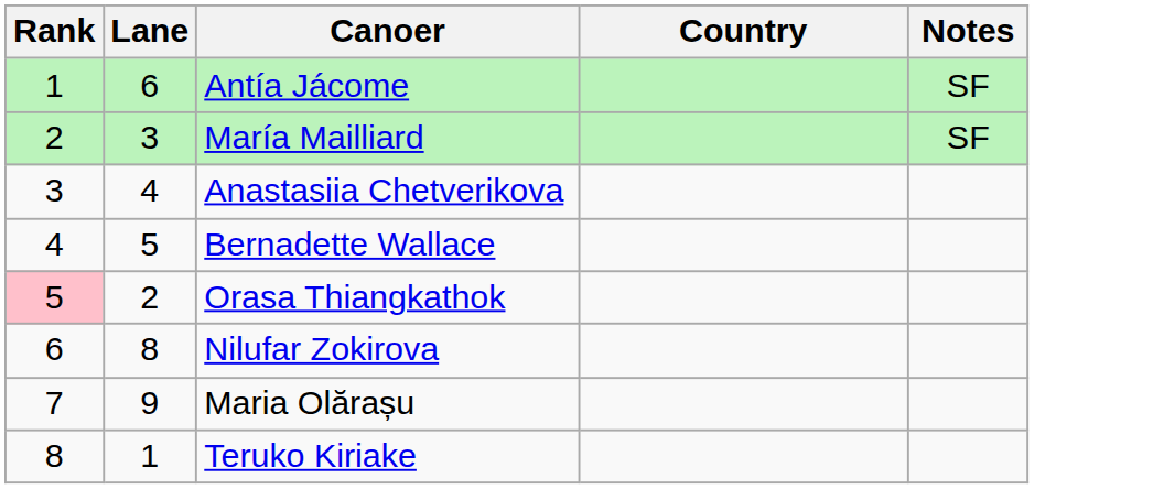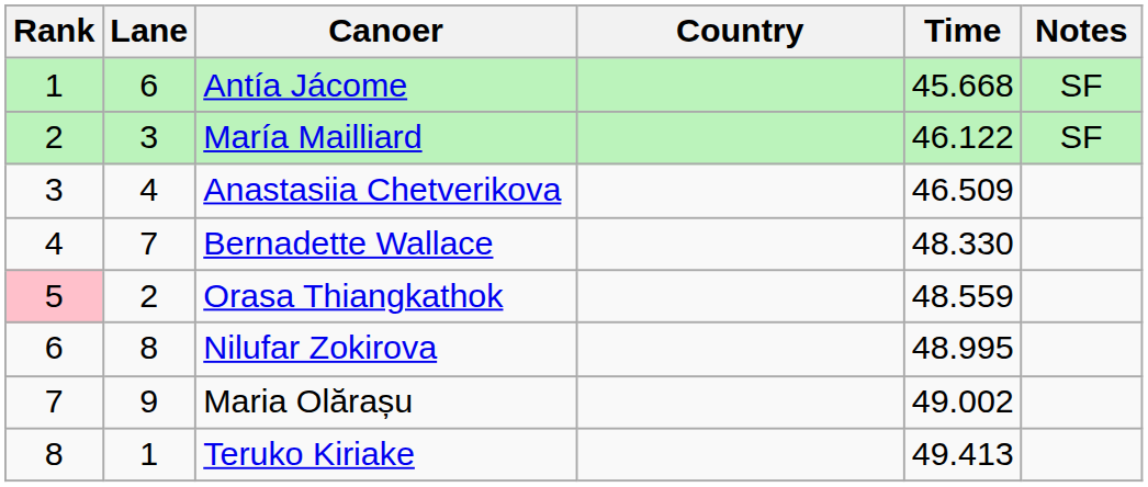 <table class="wikitable" style="text-align:center;">
 <tr>
 <th width=30>Rank</th>
 <th width=30>Lane</th>
 <th width=175>Canoer</th>
 <th width=150>Country</th>
+<th width=30>Time</th>
 <th width=50>Notes</th>
 </tr>
 <tr bgcolor=bbf3bb>
 <td>1</td>
 <td>6</td>
 <td align=left><a href='#'>Antía Jácome</a></td>
 <td align=left></td>
+<td>45.668</td>
 <td>SF</td>
 </tr>
 <tr bgcolor=bbf3bb>
 <td>2</td>
 <td>3</td>
 <td align=left><a href='#'>María Mailliard</a></td>
 <td align=left></td>
+<td>46.122</td>
 <td>SF</td>
 </tr>
 <tr>
 <td>3</td>
 <td>4</td>
 <td align=left><a href='#'>Anastasiia Chetverikova</a></td>
 <td align=left></td>
+<td>46.509</td>
 <td></td>
 </tr>
 <tr>
 <td>4</td>
-<td>5</td>
+<td>7</td>
 <td align=left><a href='#'>Bernadette Wallace</a></td>
 <td align=left></td>
+<td>48.330</td>
 <td></td>
 </tr>
 <tr>
 <td style="background: pink;">5</td>
 <td>2</td>
 <td align=left><a href='#'>Orasa Thiangkathok</a></td>
 <td align=left></td>
+<td>48.559</td>
 <td></td>
 </tr>
 <tr>
 <td>6</td>
 <td>8</td>
 <td align=left><a href='#'>Nilufar Zokirova</a></td>
 <td align=left></td>
+<td>48.995</td>
 <td></td>
 </tr>
 <tr>
 <td>7</td>
 <td>9</td>
 <td align=left>Maria Olărașu</td>
 <td align=left></td>
+<td>49.002</td>
 <td></td>
 </tr>
 <tr>
 <td>8</td>
 <td>1</td>
 <td align=left><a href='#'>Teruko Kiriake</a></td>
 <td align=left></td>
+<td>49.413</td>
 <td></td>
 </tr>
 </table>
